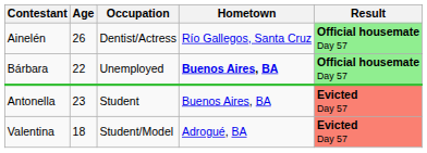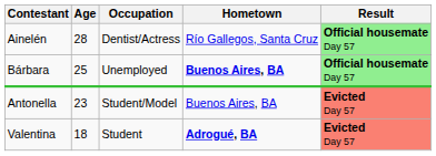 <table class="wikitable"  style="font-size:90%;">
 <tr>
 <th>Contestant</th>
 <th>Age</th>
 <th>Occupation</th>
 <th>Hometown</th>
 <th>Result</th>
 </tr>
 <tr>
 <td>Ainelén</td>
-<td>26</td>
+<td>28</td>
 <td>Dentist/Actress</td>
 <td><a href='#'>Río Gallegos, Santa Cruz</a></td>
 <td style="background:#90EE90;"><strong>Official housemate</strong><br><small>Day 57</small></td>
 </tr>
 <tr style="border-bottom:3px solid #36BF36;">
 <td>Bárbara</td>
-<td>22</td>
+<td>25</td>
 <td>Unemployed</td>
 <td><strong><a href='#'>Buenos Aires</a>, <a href='#'>BA</a></strong></td>
 <td style="background:#90EE90;"><strong>Official housemate</strong><br><small>Day 57</small></td>
 </tr>
 <tr>
 <td>Antonella</td>
 <td>23</td>
-<td>Student</td>
+<td>Student/Model</td>
 <td><a href='#'>Buenos Aires</a>, <a href='#'>BA</a></td>
 <td style="background:salmon;"><strong>Evicted</strong><br><small>Day 57</small></td>
 </tr>
 <tr>
 <td>Valentina</td>
 <td>18</td>
-<td>Student/Model</td>
-<td><a href='#'>Adrogué</a>, <a href='#'>BA</a></td>
+<td>Student</td>
+<td><strong><a href='#'>Adrogué</a>, <a href='#'>BA</a></strong></td>
 <td style="background:salmon;"><strong>Evicted</strong><br><small>Day 57</small></td>
 </tr>
 </table>
